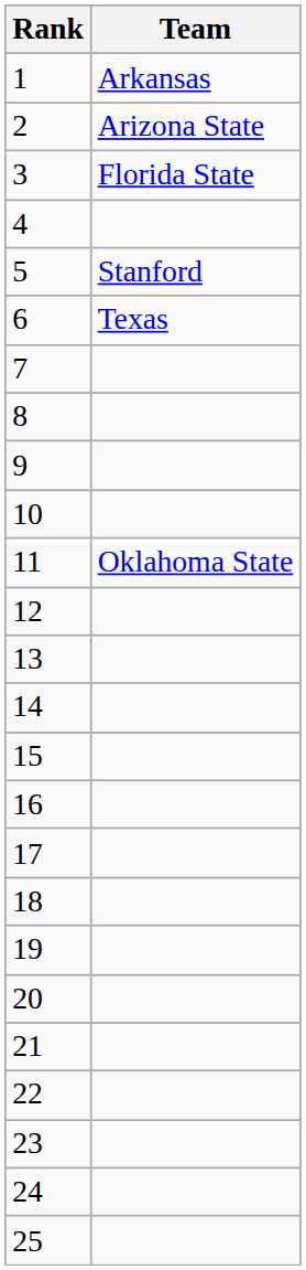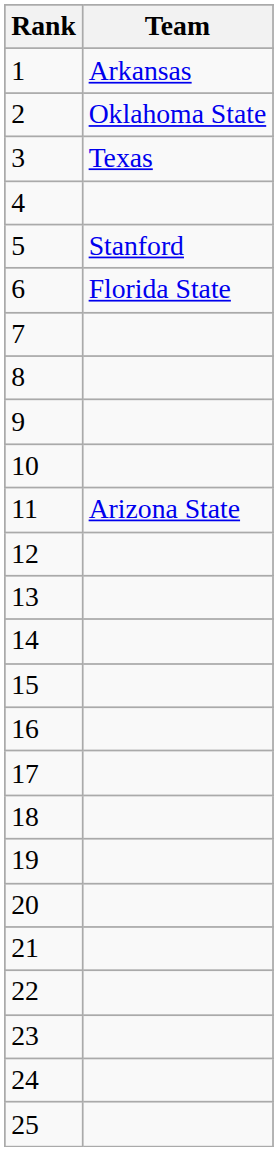 <table class=wikitable>
 <tr>
 <th>Rank</th>
 <th>Team</th>
 </tr>
 <tr>
 <td>1</td>
 <td><a href='#'>Arkansas</a></td>
 </tr>
 <tr>
 <td>2</td>
-<td><a href='#'>Arizona State</a></td>
+<td><a href='#'>Oklahoma State</a></td>
 </tr>
 <tr>
 <td>3</td>
-<td><a href='#'>Florida State</a></td>
+<td><a href='#'>Texas</a></td>
 </tr>
 <tr>
 <td>4</td>
 <td></td>
 </tr>
 <tr>
 <td>5</td>
 <td><a href='#'>Stanford</a></td>
 </tr>
 <tr>
 <td>6</td>
-<td><a href='#'>Texas</a></td>
+<td><a href='#'>Florida State</a></td>
 </tr>
 <tr>
 <td>7</td>
 <td></td>
 </tr>
 <tr>
 <td>8</td>
 <td></td>
 </tr>
 <tr>
 <td>9</td>
 <td></td>
 </tr>
 <tr>
 <td>10</td>
 <td></td>
 </tr>
 <tr>
 <td>11</td>
-<td><a href='#'>Oklahoma State</a></td>
+<td><a href='#'>Arizona State</a></td>
 </tr>
 <tr>
 <td>12</td>
 <td></td>
 </tr>
 <tr>
 <td>13</td>
 <td></td>
 </tr>
 <tr>
 <td>14</td>
 <td></td>
 </tr>
 <tr>
 <td>15</td>
 <td></td>
 </tr>
 <tr>
 <td>16</td>
 <td></td>
 </tr>
 <tr>
 <td>17</td>
 <td></td>
 </tr>
 <tr>
 <td>18</td>
 <td></td>
 </tr>
 <tr>
 <td>19</td>
 <td></td>
 </tr>
 <tr>
 <td>20</td>
 <td></td>
 </tr>
 <tr>
 <td>21</td>
 <td></td>
 </tr>
 <tr>
 <td>22</td>
 <td></td>
 </tr>
 <tr>
 <td>23</td>
 <td></td>
 </tr>
 <tr>
 <td>24</td>
 <td></td>
 </tr>
 <tr>
 <td>25</td>
 <td></td>
 </tr>
 </table>
